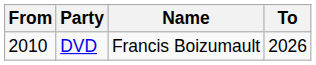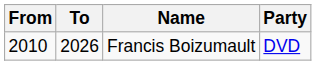 <table class="wikitable">
 <tr>
 <th>From</th>
+<th>To</th>
+<th>Name</th>
 <th>Party</th>
-<th>Name</th>
-<th>To</th>
 </tr>
 <tr>
 <td>2010</td>
+<td>2026</td>
+<td>Francis Boizumault</td>
 <td><a href='#'>DVD</a></td>
-<td>Francis Boizumault</td>
-<td>2026</td>
 </tr>
 </table>
